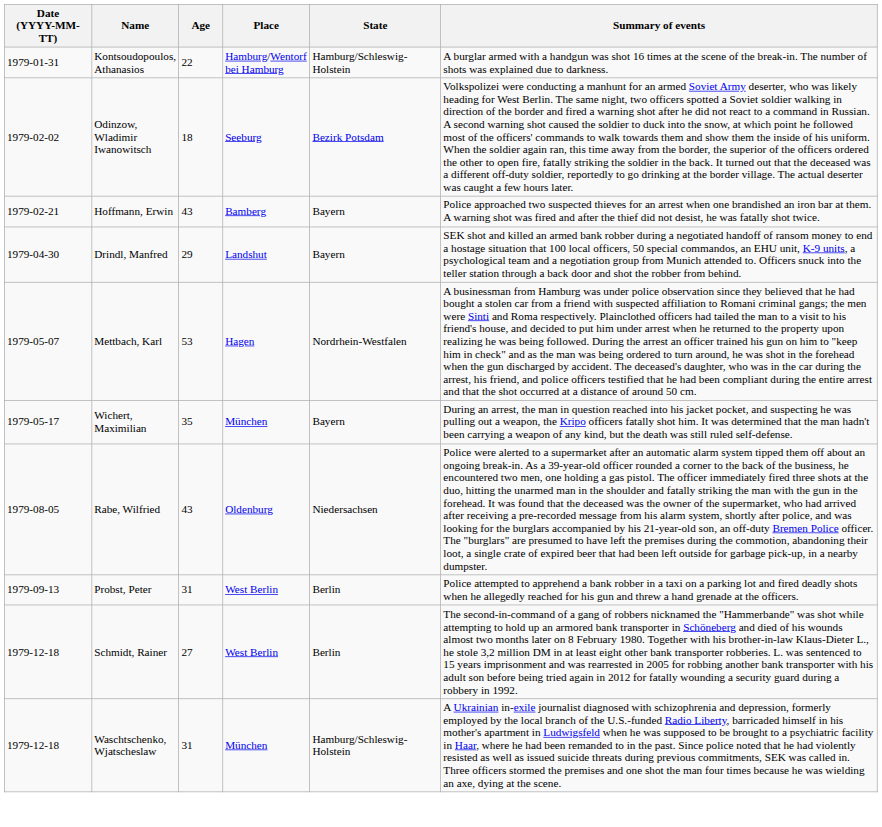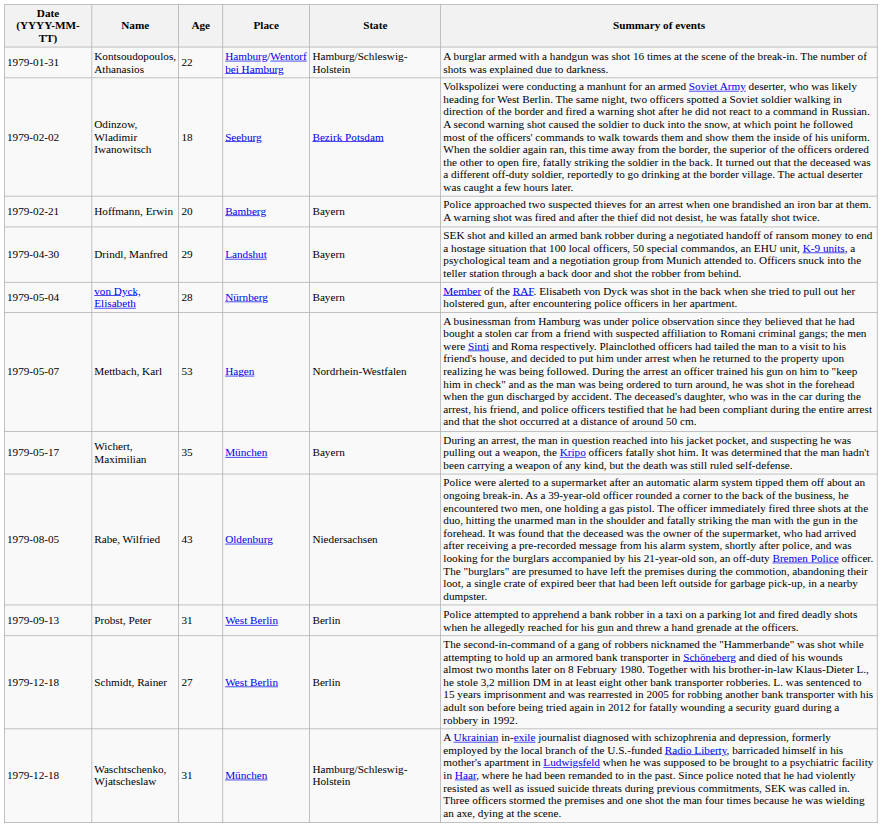 <table class="wikitable sortable static-row-numbers static-row-header-text">
 <tr>
 <th style="width:10%;">Date<br>(YYYY-MM-TT)</th>
 <th style="width:10%;">Name</th>
 <th style="width:5%;">Age</th>
 <th style="width:10%;">Place</th>
 <th style="width:15%;">State</th>
 <th style="width:50%;">Summary of events</th>
 </tr>
 <tr>
 <td>1979-01-31</td>
 <td>Kontsoudopoulos, Athanasios</td>
 <td>22</td>
 <td><a href='#'>Hamburg</a>/<a href='#'>Wentorf bei Hamburg</a></td>
 <td>Hamburg/Schleswig-Holstein</td>
 <td>A burglar armed with a handgun was shot 16 times at the scene of the break-in. The number of shots was explained due to darkness.</td>
 </tr>
 <tr>
 <td>1979-02-02</td>
 <td>Odinzow, Wladimir Iwanowitsch</td>
 <td>18</td>
 <td><a href='#'>Seeburg</a></td>
 <td><a href='#'>Bezirk Potsdam</a></td>
 <td>Volkspolizei were conducting a manhunt for an armed <a href='#'>Soviet Army</a> deserter, who was likely heading for West Berlin. The same night, two officers spotted a Soviet soldier walking in direction of the border and fired a warning shot after he did not react to a command in Russian. A second warning shot caused the soldier to duck into the snow, at which point he followed most of the officers' commands to walk towards them and show them the inside of his uniform. When the soldier again ran, this time away from the border, the superior of the officers ordered the other to open fire, fatally striking the soldier in the back. It turned out that the deceased was a different off-duty soldier, reportedly to go drinking at the border village. The actual deserter was caught a few hours later.</td>
 </tr>
 <tr>
 <td>1979-02-21</td>
 <td>Hoffmann, Erwin</td>
-<td>43</td>
+<td>20</td>
 <td><a href='#'>Bamberg</a></td>
 <td>Bayern</td>
 <td>Police approached two suspected thieves for an arrest when one brandished an iron bar at them. A warning shot was fired and after the thief did not desist, he was fatally shot twice.</td>
 </tr>
 <tr>
 <td>1979-04-30</td>
 <td>Drindl, Manfred</td>
 <td>29</td>
 <td><a href='#'>Landshut</a></td>
 <td>Bayern</td>
 <td>SEK shot and killed an armed bank robber during a negotiated handoff of ransom money to end a hostage situation that 100 local officers, 50 special commandos, an EHU unit, <a href='#'>K-9 units</a>, a psychological team and a negotiation group from Munich attended to. Officers snuck into the teller station through a back door and shot the robber from behind.</td>
+</tr>
+<tr>
+<td>1979-05-04</td>
+<td><a href='#'>von Dyck, Elisabeth</a></td>
+<td>28</td>
+<td><a href='#'>Nürnberg</a></td>
+<td>Bayern</td>
+<td><a href='#'>Member</a> of the <a href='#'>RAF</a>. Elisabeth von Dyck was shot in the back when she tried to pull out her holstered gun, after encountering police officers in her apartment.</td>
 </tr>
 <tr>
 <td>1979-05-07</td>
 <td>Mettbach, Karl</td>
 <td>53</td>
 <td><a href='#'>Hagen</a></td>
 <td>Nordrhein-Westfalen</td>
 <td>A businessman from Hamburg was under police observation since they believed that he had bought a stolen car from a friend with suspected affiliation to Romani criminal gangs; the men were <a href='#'>Sinti</a> and Roma respectively. Plainclothed officers had tailed the man to a visit to his friend's house, and decided to put him under arrest when he returned to the property upon realizing he was being followed. During the arrest an officer trained his gun on him to "keep him in check" and as the man was being ordered to turn around, he was shot in the forehead when the gun discharged by accident. The deceased's daughter, who was in the car during the arrest, his friend, and police officers testified that he had been compliant during the entire arrest and that the shot occurred at a distance of around 50 cm.</td>
 </tr>
 <tr>
 <td>1979-05-17</td>
 <td>Wichert, Maximilian</td>
 <td>35</td>
 <td><a href='#'>München</a></td>
 <td>Bayern</td>
 <td>During an arrest, the man in question reached into his jacket pocket, and suspecting he was pulling out a weapon, the <a href='#'>Kripo</a> officers fatally shot him. It was determined that the man hadn't been carrying a weapon of any kind, but the death was still ruled self-defense.</td>
 </tr>
 <tr>
 <td>1979-08-05</td>
 <td>Rabe, Wilfried</td>
 <td>43</td>
 <td><a href='#'>Oldenburg</a></td>
 <td>Niedersachsen</td>
 <td>Police were alerted to a supermarket after an automatic alarm system tipped them off about an ongoing break-in. As a 39-year-old officer rounded a corner to the back of the business, he encountered two men, one holding a gas pistol. The officer immediately fired three shots at the duo, hitting the unarmed man in the shoulder and fatally striking the man with the gun in the forehead. It was found that the deceased was the owner of the supermarket, who had arrived after receiving a pre-recorded message from his alarm system, shortly after police, and was looking for the burglars accompanied by his 21-year-old son, an off-duty <a href='#'>Bremen Police</a> officer. The "burglars" are presumed to have left the premises during the commotion, abandoning their loot, a single crate of expired beer that had been left outside for garbage pick-up, in a nearby dumpster.</td>
 </tr>
 <tr>
 <td>1979-09-13</td>
 <td>Probst, Peter</td>
 <td>31</td>
 <td><a href='#'>West Berlin</a></td>
 <td>Berlin</td>
 <td>Police attempted to apprehend a bank robber in a taxi on a parking lot and fired deadly shots when he allegedly reached for his gun and threw a hand grenade at the officers.</td>
 </tr>
 <tr>
 <td>1979-12-18</td>
 <td>Schmidt, Rainer</td>
 <td>27</td>
 <td><a href='#'>West Berlin</a></td>
 <td>Berlin</td>
 <td>The second-in-command of a gang of robbers nicknamed the "Hammerbande" was shot while attempting to hold up an armored bank transporter in <a href='#'>Schöneberg</a> and died of his wounds almost two months later on 8 February 1980. Together with his brother-in-law Klaus-Dieter L., he stole 3,2 million DM in at least eight other bank transporter robberies. L. was sentenced to 15 years imprisonment and was rearrested in 2005 for robbing another bank transporter with his adult son before being tried again in 2012 for fatally wounding a security guard during a robbery in 1992.</td>
 </tr>
 <tr>
 <td>1979-12-18</td>
 <td>Waschtschenko, Wjatscheslaw</td>
 <td>31</td>
 <td><a href='#'>München</a></td>
 <td>Hamburg/Schleswig-Holstein</td>
 <td>A <a href='#'>Ukrainian</a> in-<a href='#'>exile</a> journalist diagnosed with schizophrenia and depression, formerly employed by the local branch of the U.S.-funded <a href='#'>Radio Liberty</a>, barricaded himself in his mother's apartment in <a href='#'>Ludwigsfeld</a> when he was supposed to be brought to a psychiatric facility in <a href='#'>Haar</a>, where he had been remanded to in the past. Since police noted that he had violently resisted as well as issued suicide threats during previous commitments, SEK was called in. Three officers stormed the premises and one shot the man four times because he was wielding an axe, dying at the scene.</td>
 </tr>
 </table>
